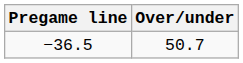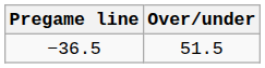 <table class="wikitable">
 <tr align="center">
 <th style=>Pregame line</th>
 <th style=>Over/under</th>
 </tr>
 <tr align="center">
 <td>−36.5</td>
-<td>50.7</td>
+<td>51.5</td>
 </tr>
 </table>
